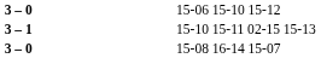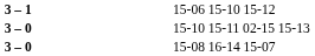 <table width=100% cellspacing=1>
 <tr>
 <th width=20%></th>
 <th width=12%></th>
 <th width=20%></th>
 <th width=33%></th>
 <td></td>
 </tr>
 <tr style=font-size:90%>
 <td align=right></td>
-<td align=center><strong>3 – 0</strong></td>
+<td align=center><strong>3 – 1</strong></td>
 <td></td>
 <td>15-06 15-10 15-12</td>
 <td></td>
 </tr>
 <tr style=font-size:90%>
 <td align=right></td>
-<td align=center><strong>3 – 1</strong></td>
+<td align=center><strong>3 – 0</strong></td>
 <td></td>
 <td>15-10 15-11 02-15 15-13</td>
 <td></td>
 </tr>
 <tr style=font-size:90%>
 <td align=right></td>
 <td align=center><strong>3 – 0</strong></td>
 <td></td>
 <td>15-08 16-14 15-07</td>
 </tr>
 </table>
